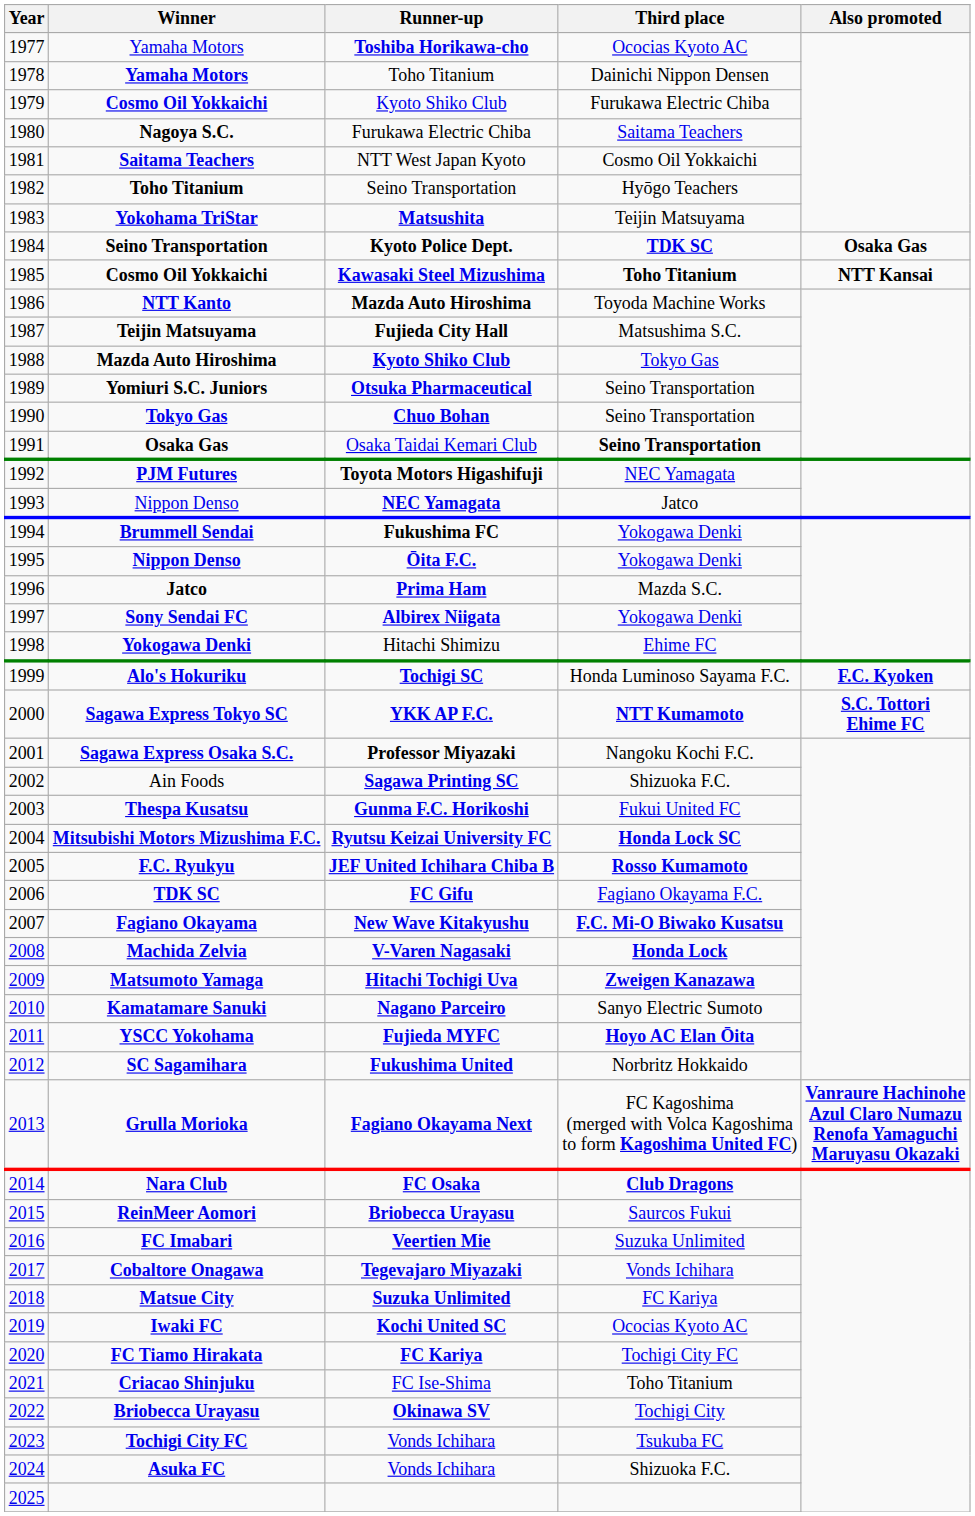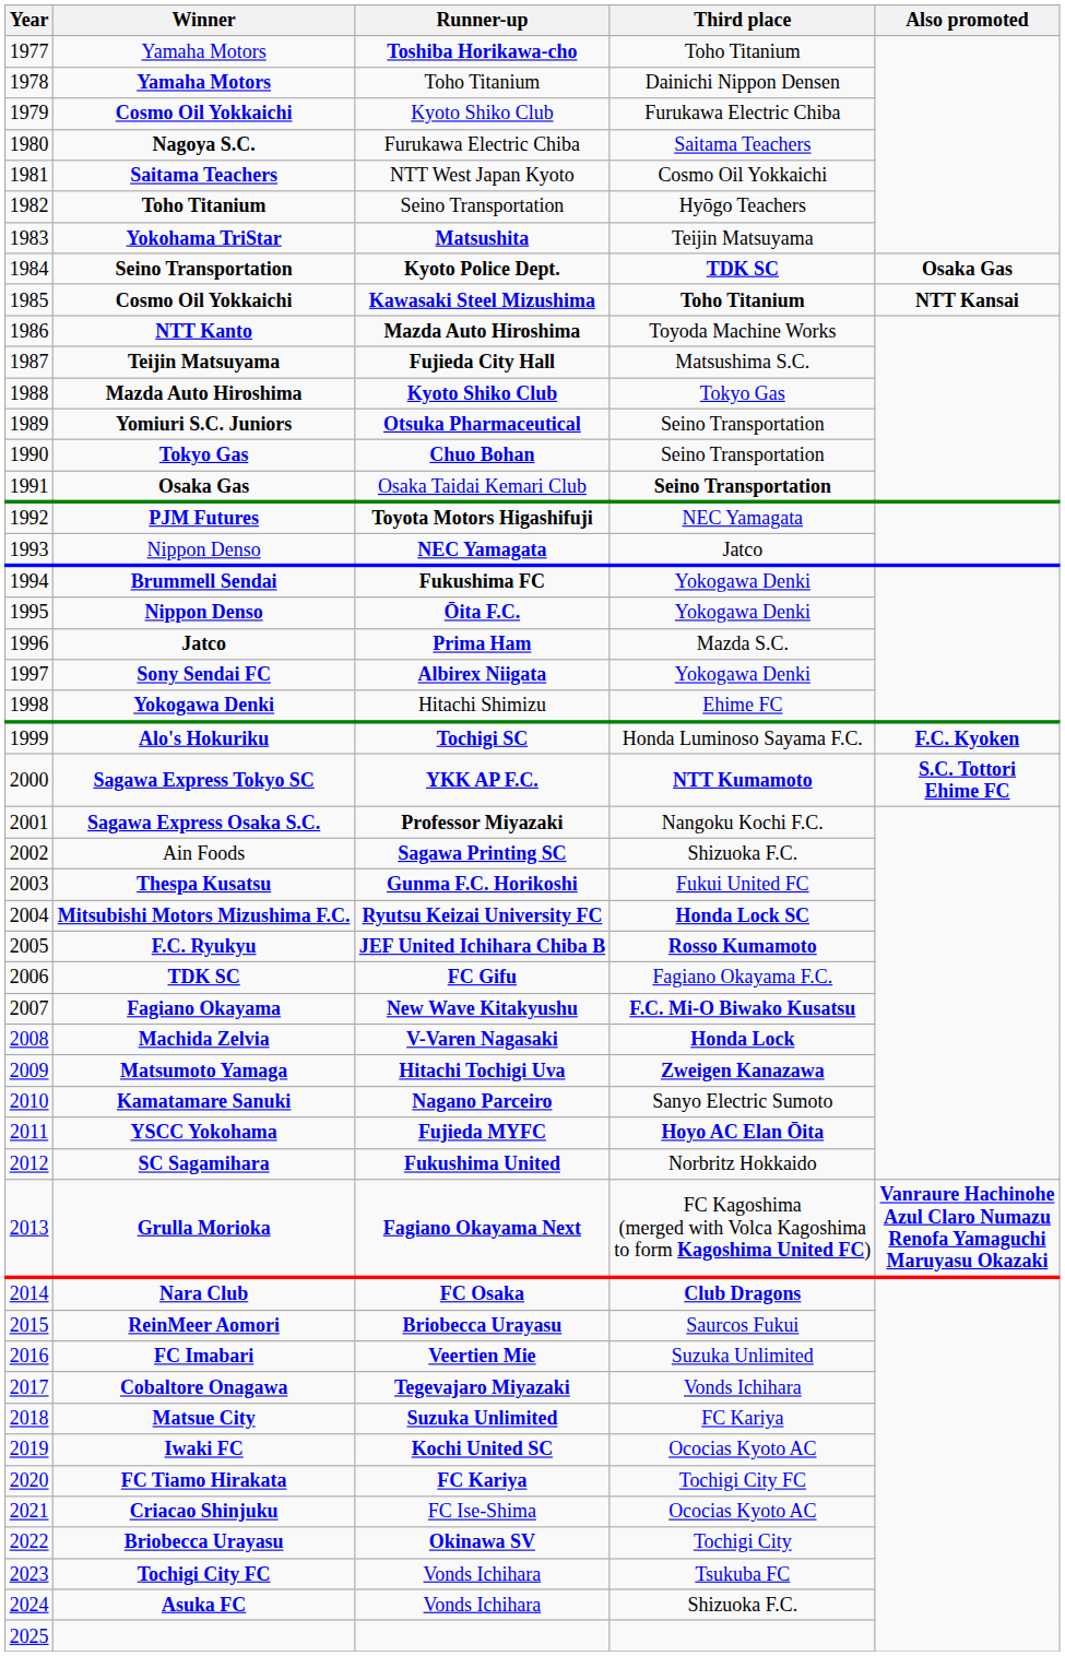 <table class="wikitable" style="text-align:center;">
 <tr>
 <th>Year</th>
 <th>Winner</th>
 <th>Runner-up</th>
 <th>Third place</th>
 <th>Also promoted</th>
 </tr>
 <tr>
 <td>1977</td>
 <td><a href='#'>Yamaha Motors</a></td>
 <td><strong><a href='#'>Toshiba Horikawa-cho</a></strong></td>
-<td><a href='#'>Ococias Kyoto AC</a></td>
+<td>Toho Titanium</td>
 </tr>
 <tr>
 <td>1978</td>
 <td><strong><a href='#'>Yamaha Motors</a></strong></td>
 <td>Toho Titanium</td>
 <td>Dainichi Nippon Densen</td>
 </tr>
 <tr>
 <td>1979</td>
 <td><strong><a href='#'>Cosmo Oil Yokkaichi</a></strong></td>
 <td><a href='#'>Kyoto Shiko Club</a></td>
 <td>Furukawa Electric Chiba</td>
 </tr>
 <tr>
 <td>1980</td>
 <td><strong>Nagoya S.C.</strong></td>
 <td>Furukawa Electric Chiba</td>
 <td><a href='#'>Saitama Teachers</a></td>
 </tr>
 <tr>
 <td>1981</td>
 <td><strong><a href='#'>Saitama Teachers</a></strong></td>
 <td>NTT West Japan Kyoto</td>
 <td>Cosmo Oil Yokkaichi</td>
 </tr>
 <tr>
 <td>1982</td>
 <td><strong>Toho Titanium</strong></td>
 <td>Seino Transportation</td>
 <td>Hyōgo Teachers</td>
 </tr>
 <tr>
 <td>1983</td>
 <td><strong><a href='#'>Yokohama TriStar</a></strong></td>
 <td><strong><a href='#'>Matsushita</a></strong></td>
 <td>Teijin Matsuyama</td>
 </tr>
 <tr>
 <td>1984</td>
 <td><strong>Seino Transportation</strong></td>
 <td><strong>Kyoto Police Dept.</strong></td>
 <td><strong><a href='#'>TDK SC</a></strong></td>
 <td><strong>Osaka Gas</strong></td>
 </tr>
 <tr>
 <td>1985</td>
 <td><strong>Cosmo Oil Yokkaichi</strong></td>
 <td><strong><a href='#'>Kawasaki Steel Mizushima</a></strong></td>
 <td><strong>Toho Titanium</strong></td>
 <td><strong>NTT Kansai</strong></td>
 </tr>
 <tr>
 <td>1986</td>
 <td><strong><a href='#'>NTT Kanto</a></strong></td>
 <td><strong>Mazda Auto Hiroshima</strong></td>
 <td>Toyoda Machine Works</td>
 </tr>
 <tr>
 <td>1987</td>
 <td><strong>Teijin Matsuyama</strong></td>
 <td><strong>Fujieda City Hall</strong></td>
 <td>Matsushima S.C.</td>
 </tr>
 <tr>
 <td>1988</td>
 <td><strong>Mazda Auto Hiroshima</strong></td>
 <td><strong><a href='#'>Kyoto Shiko Club</a></strong></td>
 <td><a href='#'>Tokyo Gas</a></td>
 </tr>
 <tr>
 <td>1989</td>
 <td><strong>Yomiuri S.C. Juniors</strong></td>
 <td><strong><a href='#'>Otsuka Pharmaceutical</a></strong></td>
 <td>Seino Transportation</td>
 </tr>
 <tr>
 <td>1990</td>
 <td><strong><a href='#'>Tokyo Gas</a></strong></td>
 <td><strong><a href='#'>Chuo Bohan</a></strong></td>
 <td>Seino Transportation</td>
 </tr>
 <tr>
 <td>1991</td>
 <td><strong>Osaka Gas</strong></td>
 <td><a href='#'>Osaka Taidai Kemari Club</a></td>
 <td><strong>Seino Transportation</strong></td>
 </tr>
 <tr>
 </tr>
 <tr style="border-top:3px solid green;">
 <td>1992</td>
 <td><strong><a href='#'>PJM Futures</a></strong></td>
 <td><strong>Toyota Motors Higashifuji</strong></td>
 <td><a href='#'>NEC Yamagata</a></td>
 </tr>
 <tr>
 <td>1993</td>
 <td><a href='#'>Nippon Denso</a></td>
 <td><strong><a href='#'>NEC Yamagata</a></strong></td>
 <td>Jatco</td>
 </tr>
 <tr>
 </tr>
 <tr style="border-top:3px solid blue;">
 <td>1994</td>
 <td><strong><a href='#'>Brummell Sendai</a></strong></td>
 <td><strong>Fukushima FC</strong></td>
 <td><a href='#'>Yokogawa Denki</a></td>
 </tr>
 <tr>
 <td>1995</td>
 <td><strong><a href='#'>Nippon Denso</a></strong></td>
 <td><strong><a href='#'>Ōita F.C.</a></strong></td>
 <td><a href='#'>Yokogawa Denki</a></td>
 </tr>
 <tr>
 <td>1996</td>
 <td><strong>Jatco</strong></td>
 <td><strong><a href='#'>Prima Ham</a></strong></td>
 <td>Mazda S.C.</td>
 </tr>
 <tr>
 <td>1997</td>
 <td><strong><a href='#'>Sony Sendai FC</a></strong></td>
 <td><strong><a href='#'>Albirex Niigata</a></strong></td>
 <td><a href='#'>Yokogawa Denki</a></td>
 </tr>
 <tr>
 <td>1998</td>
 <td><strong><a href='#'>Yokogawa Denki</a></strong></td>
 <td>Hitachi Shimizu</td>
 <td><a href='#'>Ehime FC</a></td>
 </tr>
 <tr>
 </tr>
 <tr style="border-top:3px solid green;">
 <td>1999</td>
 <td><strong><a href='#'>Alo's Hokuriku</a></strong></td>
 <td><strong><a href='#'>Tochigi SC</a></strong></td>
 <td>Honda Luminoso Sayama F.C.</td>
 <td><strong><a href='#'>F.C. Kyoken</a></strong></td>
 </tr>
 <tr>
 <td>2000</td>
 <td><strong><a href='#'>Sagawa Express Tokyo SC</a></strong></td>
 <td><strong><a href='#'>YKK AP F.C.</a></strong></td>
 <td><strong><a href='#'>NTT Kumamoto</a></strong></td>
 <td><strong><a href='#'>S.C. Tottori</a></strong><br><strong><a href='#'>Ehime FC</a></strong></td>
 </tr>
 <tr>
 <td>2001</td>
 <td><strong><a href='#'>Sagawa Express Osaka S.C.</a></strong></td>
 <td><strong>Professor Miyazaki</strong></td>
 <td>Nangoku Kochi F.C.</td>
 </tr>
 <tr>
 <td>2002</td>
 <td>Ain Foods</td>
 <td><strong><a href='#'>Sagawa Printing SC</a></strong></td>
 <td>Shizuoka F.C.</td>
 </tr>
 <tr>
 <td>2003</td>
 <td><strong><a href='#'>Thespa Kusatsu</a></strong></td>
 <td><strong><a href='#'>Gunma F.C. Horikoshi</a></strong></td>
 <td><a href='#'>Fukui United FC</a></td>
 </tr>
 <tr>
 <td>2004</td>
 <td><strong><a href='#'>Mitsubishi Motors Mizushima F.C.</a></strong></td>
 <td><strong><a href='#'>Ryutsu Keizai University FC</a></strong></td>
 <td><strong><a href='#'>Honda Lock SC</a></strong></td>
 </tr>
 <tr>
 <td>2005</td>
 <td><strong><a href='#'>F.C. Ryukyu</a></strong></td>
 <td><strong><a href='#'>JEF United Ichihara Chiba B</a></strong></td>
 <td><strong><a href='#'>Rosso Kumamoto</a></strong></td>
 </tr>
 <tr>
 <td>2006</td>
 <td><strong><a href='#'>TDK SC</a></strong></td>
 <td><strong><a href='#'>FC Gifu</a></strong></td>
 <td><a href='#'>Fagiano Okayama F.C.</a></td>
 </tr>
 <tr>
 <td>2007</td>
 <td><strong><a href='#'>Fagiano Okayama</a></strong></td>
 <td><strong><a href='#'>New Wave Kitakyushu</a></strong></td>
 <td><strong><a href='#'>F.C. Mi-O Biwako Kusatsu</a></strong></td>
 </tr>
 <tr>
 <td><a href='#'>2008</a></td>
 <td><strong><a href='#'>Machida Zelvia</a></strong></td>
 <td><strong><a href='#'>V-Varen Nagasaki</a></strong></td>
 <td><strong><a href='#'>Honda Lock</a></strong></td>
 </tr>
 <tr>
 <td><a href='#'>2009</a></td>
 <td><strong><a href='#'>Matsumoto Yamaga</a></strong></td>
 <td><strong><a href='#'>Hitachi Tochigi Uva</a></strong></td>
 <td><strong><a href='#'>Zweigen Kanazawa</a></strong></td>
 </tr>
 <tr>
 <td><a href='#'>2010</a></td>
 <td><strong><a href='#'>Kamatamare Sanuki</a></strong></td>
 <td><strong><a href='#'>Nagano Parceiro</a></strong></td>
 <td>Sanyo Electric Sumoto</td>
 </tr>
 <tr>
 <td><a href='#'>2011</a></td>
 <td><strong><a href='#'>YSCC Yokohama</a></strong></td>
 <td><strong><a href='#'>Fujieda MYFC</a></strong></td>
 <td><strong><a href='#'>Hoyo AC Elan Ōita</a></strong></td>
 </tr>
 <tr>
 <td><a href='#'>2012</a></td>
 <td><strong><a href='#'>SC Sagamihara</a></strong></td>
 <td><strong><a href='#'>Fukushima United</a></strong></td>
 <td>Norbritz Hokkaido</td>
 </tr>
 <tr>
 <td><a href='#'>2013</a></td>
 <td><strong><a href='#'>Grulla Morioka</a></strong></td>
 <td><strong><a href='#'>Fagiano Okayama Next</a></strong></td>
 <td>FC Kagoshima<br>(merged with Volca Kagoshima<br>to form <strong><a href='#'>Kagoshima United FC</a></strong>)</td>
 <td><strong><a href='#'>Vanraure Hachinohe</a></strong><br><strong><a href='#'>Azul Claro Numazu</a></strong><br><strong><a href='#'>Renofa Yamaguchi</a></strong><br><strong><a href='#'>Maruyasu Okazaki</a></strong></td>
 </tr>
 <tr style="border-top:3px solid red;">
 <td><a href='#'>2014</a></td>
 <td><strong><a href='#'>Nara Club</a></strong></td>
 <td><strong><a href='#'>FC Osaka</a></strong></td>
 <td><strong><a href='#'>Club Dragons</a></strong></td>
 </tr>
 <tr>
 <td><a href='#'>2015</a></td>
 <td><strong><a href='#'>ReinMeer Aomori</a></strong></td>
 <td><strong><a href='#'>Briobecca Urayasu</a></strong></td>
 <td><a href='#'>Saurcos Fukui</a></td>
 </tr>
 <tr>
 <td><a href='#'>2016</a></td>
 <td><strong><a href='#'>FC Imabari</a></strong></td>
 <td><strong><a href='#'>Veertien Mie</a></strong></td>
 <td><a href='#'>Suzuka Unlimited</a></td>
 </tr>
 <tr>
 <td><a href='#'>2017</a></td>
 <td><strong><a href='#'>Cobaltore Onagawa</a></strong></td>
 <td><strong><a href='#'>Tegevajaro Miyazaki</a></strong></td>
 <td><a href='#'>Vonds Ichihara</a></td>
 </tr>
 <tr>
 <td><a href='#'>2018</a></td>
 <td><strong><a href='#'>Matsue City</a></strong></td>
 <td><strong><a href='#'>Suzuka Unlimited</a></strong></td>
 <td><a href='#'>FC Kariya</a></td>
 </tr>
 <tr>
 <td><a href='#'>2019</a></td>
 <td><strong><a href='#'>Iwaki FC</a></strong></td>
 <td><strong><a href='#'>Kochi United SC</a></strong></td>
 <td><a href='#'>Ococias Kyoto AC</a></td>
 </tr>
 <tr>
 <td><a href='#'>2020</a></td>
 <td><strong><a href='#'>FC Tiamo Hirakata</a></strong></td>
 <td><strong><a href='#'>FC Kariya</a></strong></td>
 <td><a href='#'>Tochigi City FC</a></td>
 </tr>
 <tr>
 <td><a href='#'>2021</a></td>
 <td><strong><a href='#'>Criacao Shinjuku</a></strong></td>
 <td><a href='#'>FC Ise-Shima</a></td>
-<td>Toho Titanium</td>
+<td><a href='#'>Ococias Kyoto AC</a></td>
 </tr>
 <tr>
 <td><a href='#'>2022</a></td>
 <td><strong><a href='#'>Briobecca Urayasu</a></strong></td>
 <td><strong><a href='#'>Okinawa SV</a></strong></td>
 <td><a href='#'>Tochigi City</a></td>
 </tr>
 <tr>
 <td><a href='#'>2023</a></td>
 <td><strong><a href='#'>Tochigi City FC</a></strong></td>
 <td><a href='#'>Vonds Ichihara</a></td>
 <td><a href='#'>Tsukuba FC</a></td>
 </tr>
 <tr>
 <td><a href='#'>2024</a></td>
 <td><strong><a href='#'>Asuka FC</a></strong></td>
 <td><a href='#'>Vonds Ichihara</a></td>
 <td>Shizuoka F.C.</td>
 </tr>
 <tr>
 <td><a href='#'>2025</a></td>
 <td></td>
 <td></td>
 <td></td>
 </tr>
 <tr>
 </tr>
 </table>
